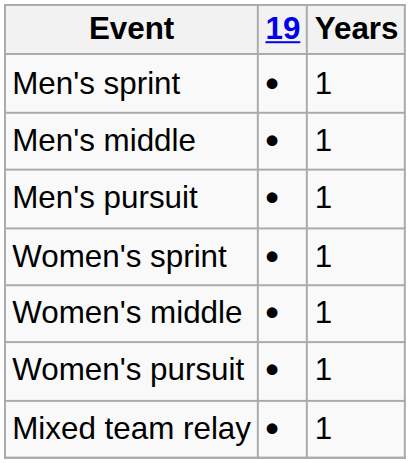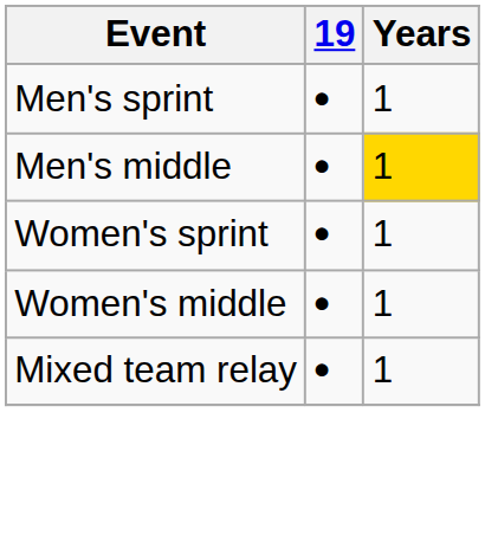 <table class="wikitable">
 <tr>
 <th>Event</th>
 <th><a href='#'>19</a></th>
 <th>Years</th>
 </tr>
 <tr>
 <td align=left>Men's sprint</td>
 <td><big><strong>•</strong></big></td>
 <td>1</td>
 </tr>
 <tr>
 <td align=left>Men's middle</td>
 <td><big><strong>•</strong></big></td>
-<td>1</td>
-</tr>
-<tr>
-<td align=left>Men's pursuit</td>
-<td><big><strong>•</strong></big></td>
-<td>1</td>
+<td style="background: gold;">1</td>
 </tr>
 <tr>
 <td align=left>Women's sprint</td>
 <td><big><strong>•</strong></big></td>
 <td>1</td>
 </tr>
 <tr>
 <td align=left>Women's middle</td>
 <td><big><strong>•</strong></big></td>
 <td>1</td>
 </tr>
 <tr>
-<td align=left>Women's pursuit</td>
-<td><big><strong>•</strong></big></td>
-<td>1</td>
-</tr>
-<tr>
 <td align=left>Mixed team relay</td>
 <td><big><strong>•</strong></big></td>
 <td>1</td>
 </tr>
 <tr>
 </tr>
 </table>
